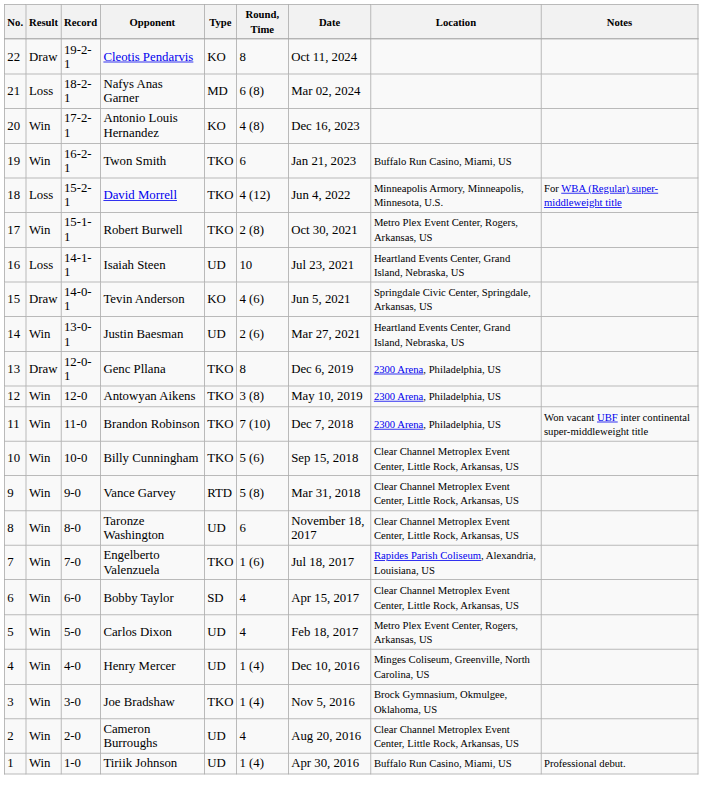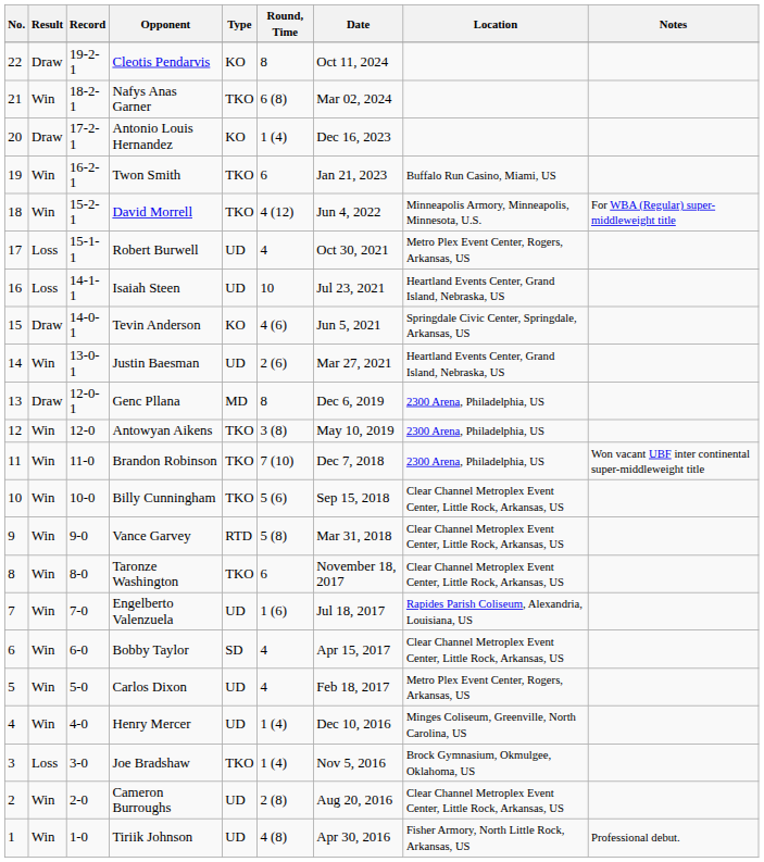 <table class="wikitable">
 <tr>
 <th><small>No.</small></th>
 <th><small>Result</small></th>
 <th><small>Record</small></th>
 <th><small>Opponent</small></th>
 <th><small>Type</small></th>
 <th><small>Round, Time</small></th>
 <th><small>Date</small></th>
 <th><small>Location</small></th>
 <th><small>Notes</small></th>
 </tr>
 <tr>
 </tr>
 <tr>
 <td>22</td>
 <td>Draw</td>
 <td>19-2-1</td>
 <td style="text-align:left;"> <a href='#'>Cleotis Pendarvis</a></td>
 <td>KO</td>
 <td>8</td>
 <td>Oct 11, 2024</td>
 <td style="text-align:left;"></td>
 <td style="text-align:left;"></td>
 </tr>
 <tr>
 <td>21</td>
-<td>Loss</td>
+<td> Win</td>
 <td>18-2-1</td>
 <td style="text-align:left;"> Nafys Anas Garner</td>
-<td>MD</td>
+<td>TKO</td>
 <td>6 (8) </td>
 <td>Mar 02, 2024</td>
 <td style="text-align:left;"></td>
 <td style="text-align:left;"></td>
 </tr>
 <tr>
 <td>20</td>
-<td>Win</td>
+<td>Draw</td>
 <td>17-2-1</td>
 <td> Antonio Louis Hernandez</td>
 <td>KO</td>
-<td>4 (8) </td>
+<td>1 (4) </td>
 <td>Dec 16, 2023</td>
 <td></td>
 <td style="text-align:left;"></td>
 </tr>
 <tr>
 <td>19</td>
 <td>Win</td>
 <td>16-2-1</td>
 <td> Twon Smith</td>
 <td>TKO</td>
 <td>6</td>
 <td>Jan 21, 2023</td>
 <td><small> Buffalo Run Casino, Miami, US</small></td>
 <td></td>
 </tr>
 <tr>
 <td>18</td>
-<td>Loss</td>
+<td>Win</td>
 <td>15-2-1</td>
 <td> <a href='#'>David Morrell</a></td>
 <td>TKO</td>
 <td>4 (12) </td>
 <td>Jun 4, 2022</td>
 <td><small> Minneapolis Armory, Minneapolis, Minnesota, U.S.</small></td>
 <td><small>For <a href='#'>WBA (Regular) super-middleweight title</a></small></td>
 </tr>
 <tr>
 <td>17</td>
-<td>Win</td>
+<td>Loss</td>
 <td>15-1-1</td>
 <td> Robert Burwell</td>
-<td>TKO</td>
-<td>2 (8) </td>
+<td>UD</td>
+<td>4</td>
 <td>Oct 30, 2021</td>
 <td><small> Metro Plex Event Center, Rogers, Arkansas, US</small></td>
 <td></td>
 </tr>
 <tr>
 <td>16</td>
 <td>Loss</td>
 <td>14-1-1</td>
 <td> Isaiah Steen</td>
 <td>UD</td>
 <td>10</td>
 <td>Jul 23, 2021</td>
 <td><small> Heartland Events Center, Grand Island, Nebraska, US</small></td>
 <td></td>
 </tr>
 <tr>
 <td>15</td>
 <td>Draw</td>
 <td>14-0-1</td>
 <td> Tevin Anderson</td>
 <td>KO</td>
 <td>4 (6) </td>
 <td>Jun 5, 2021</td>
 <td><small> Springdale Civic Center, Springdale, Arkansas, US</small></td>
 <td></td>
 </tr>
 <tr>
 <td>14</td>
 <td>Win</td>
 <td>13-0-1</td>
 <td> Justin Baesman</td>
 <td>UD</td>
 <td>2 (6) </td>
 <td>Mar 27, 2021</td>
 <td><small> Heartland Events Center, Grand Island, Nebraska, US</small></td>
 <td></td>
 </tr>
 <tr>
 <td>13</td>
 <td>Draw</td>
 <td>12-0-1</td>
 <td> Genc Pllana</td>
-<td>TKO</td>
+<td>MD</td>
 <td>8</td>
 <td>Dec 6, 2019</td>
 <td><small> <a href='#'>2300 Arena</a>, Philadelphia, US</small></td>
 <td></td>
 </tr>
 <tr>
 <td>12</td>
 <td>Win</td>
 <td>12-0</td>
 <td> Antowyan Aikens</td>
 <td>TKO</td>
 <td>3 (8) </td>
 <td>May 10, 2019</td>
 <td><small> <a href='#'>2300 Arena</a>, Philadelphia, US</small></td>
 <td></td>
 </tr>
 <tr>
 <td>11</td>
 <td>Win</td>
 <td>11-0</td>
 <td> Brandon Robinson</td>
 <td>TKO</td>
 <td>7 (10) </td>
 <td>Dec 7, 2018</td>
 <td><small> <a href='#'>2300 Arena</a>, Philadelphia, US</small></td>
 <td><small>Won vacant <a href='#'>UBF</a> inter continental super-middleweight title</small></td>
 </tr>
 <tr>
 <td>10</td>
 <td>Win</td>
 <td>10-0</td>
 <td> Billy Cunningham</td>
 <td>TKO</td>
 <td>5 (6) </td>
 <td>Sep 15, 2018</td>
 <td><small> Clear Channel Metroplex Event Center, Little Rock, Arkansas, US</small></td>
 <td></td>
 </tr>
 <tr>
 <td>9</td>
 <td>Win</td>
 <td>9-0</td>
 <td> Vance Garvey</td>
 <td>RTD</td>
 <td>5 (8)</td>
 <td>Mar 31, 2018</td>
 <td><small> Clear Channel Metroplex Event Center, Little Rock, Arkansas, US</small></td>
 <td></td>
 </tr>
 <tr>
 <td>8</td>
 <td>Win</td>
 <td>8-0</td>
 <td> Taronze Washington</td>
-<td>UD</td>
+<td>TKO</td>
 <td>6</td>
 <td>November 18, 2017</td>
 <td><small> Clear Channel Metroplex Event Center, Little Rock, Arkansas, US</small></td>
 <td></td>
 </tr>
 <tr>
 <td>7</td>
 <td>Win</td>
 <td>7-0</td>
 <td> Engelberto Valenzuela</td>
-<td>TKO</td>
+<td>UD</td>
 <td>1 (6) </td>
 <td>Jul 18, 2017</td>
 <td><small> <a href='#'>Rapides Parish Coliseum</a>, Alexandria, Louisiana, US</small></td>
 <td></td>
 </tr>
 <tr>
 <td>6</td>
 <td>Win</td>
 <td>6-0</td>
 <td> Bobby Taylor</td>
 <td>SD</td>
 <td>4</td>
 <td>Apr 15, 2017</td>
 <td><small> Clear Channel Metroplex Event Center, Little Rock, Arkansas, US</small></td>
 <td></td>
 </tr>
 <tr>
 <td>5</td>
 <td>Win</td>
 <td>5-0</td>
 <td> Carlos Dixon</td>
 <td>UD</td>
 <td>4</td>
 <td>Feb 18, 2017</td>
 <td><small> Metro Plex Event Center, Rogers, Arkansas, US</small></td>
 <td></td>
 </tr>
 <tr>
 <td>4</td>
 <td>Win</td>
 <td>4-0</td>
 <td> Henry Mercer</td>
 <td>UD</td>
 <td>1 (4) </td>
 <td>Dec 10, 2016</td>
 <td><small> Minges Coliseum, Greenville, North Carolina, US</small></td>
 <td></td>
 </tr>
 <tr>
 <td>3</td>
-<td>Win</td>
+<td>Loss</td>
 <td>3-0</td>
 <td> Joe Bradshaw</td>
 <td>TKO</td>
 <td>1 (4) </td>
 <td>Nov 5, 2016</td>
 <td><small> Brock Gymnasium, Okmulgee, Oklahoma, US</small></td>
 <td></td>
 </tr>
 <tr>
 <td>2</td>
 <td>Win</td>
 <td>2-0</td>
 <td> Cameron Burroughs</td>
 <td>UD</td>
-<td>4</td>
+<td>2 (8) </td>
 <td>Aug 20, 2016</td>
 <td><small> Clear Channel Metroplex Event Center, Little Rock, Arkansas, US</small></td>
 <td></td>
 </tr>
 <tr>
 <td>1</td>
 <td>Win</td>
 <td>1-0</td>
 <td> Tiriik Johnson</td>
 <td>UD</td>
-<td>1 (4) </td>
+<td>4 (8) </td>
 <td>Apr 30, 2016</td>
-<td><small> Buffalo Run Casino, Miami, US</small></td>
+<td><small> Fisher Armory, North Little Rock, Arkansas, US</small></td>
 <td><small>Professional debut.</small></td>
 </tr>
 </table>
